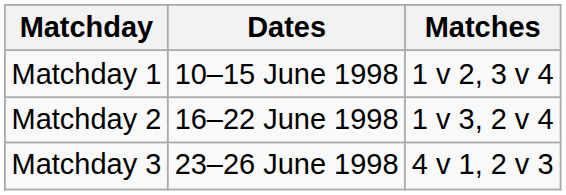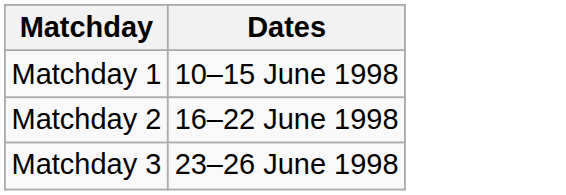 <table class="wikitable" style="text-align:center">
 <tr>
 <th>Matchday</th>
 <th>Dates</th>
-<th>Matches</th>
 </tr>
 <tr>
 <td>Matchday 1</td>
 <td>10–15 June 1998</td>
-<td>1 v 2, 3 v 4</td>
 </tr>
 <tr>
 <td>Matchday 2</td>
 <td>16–22 June 1998</td>
-<td>1 v 3, 2 v 4</td>
 </tr>
 <tr>
 <td>Matchday 3</td>
 <td>23–26 June 1998</td>
-<td>4 v 1, 2 v 3</td>
 </tr>
 </table>
